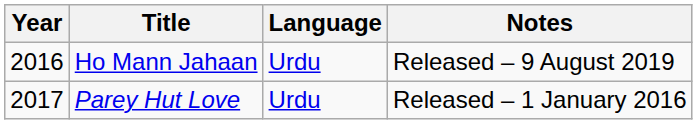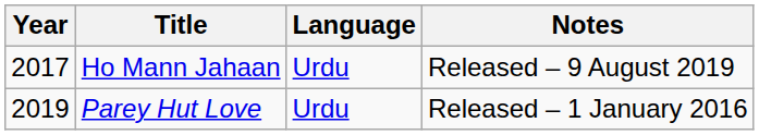 <table class="wikitable">
 <tr>
 <th>Year</th>
 <th>Title</th>
 <th>Language</th>
 <th>Notes</th>
 </tr>
 <tr>
-<td>2016</td>
+<td>2017</td>
 <td><a href='#'>Ho Mann Jahaan</a></td>
 <td><a href='#'>Urdu</a></td>
 <td>Released – 9 August 2019</td>
 </tr>
 <tr>
-<td>2017</td>
+<td>2019</td>
 <td><em><a href='#'>Parey Hut Love</a></em></td>
 <td><a href='#'>Urdu</a></td>
 <td>Released – 1 January 2016</td>
 </tr>
 </table>
